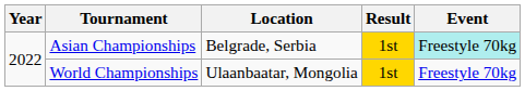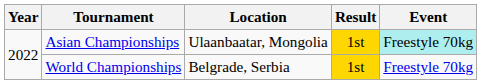 <table class="wikitable" style="font-size:95%;">
 <tr>
 <th>Year</th>
 <th>Tournament</th>
 <th>Location</th>
 <th>Result</th>
 <th>Event</th>
 </tr>
 <tr>
 <td rowspan=2>2022</td>
 <td><a href='#'>Asian Championships</a></td>
-<td>Belgrade, Serbia</td>
+<td>Ulaanbaatar, Mongolia</td>
 <td align="center" bgcolor="gold">1st</td>
 <td style="background: paleturquoise;">Freestyle 70kg</td>
 </tr>
 <tr>
 <td><a href='#'>World Championships</a></td>
-<td>Ulaanbaatar, Mongolia</td>
+<td>Belgrade, Serbia</td>
 <td align="center" bgcolor="gold">1st</td>
 <td><a href='#'>Freestyle 70kg</a></td>
 </tr>
 </table>
